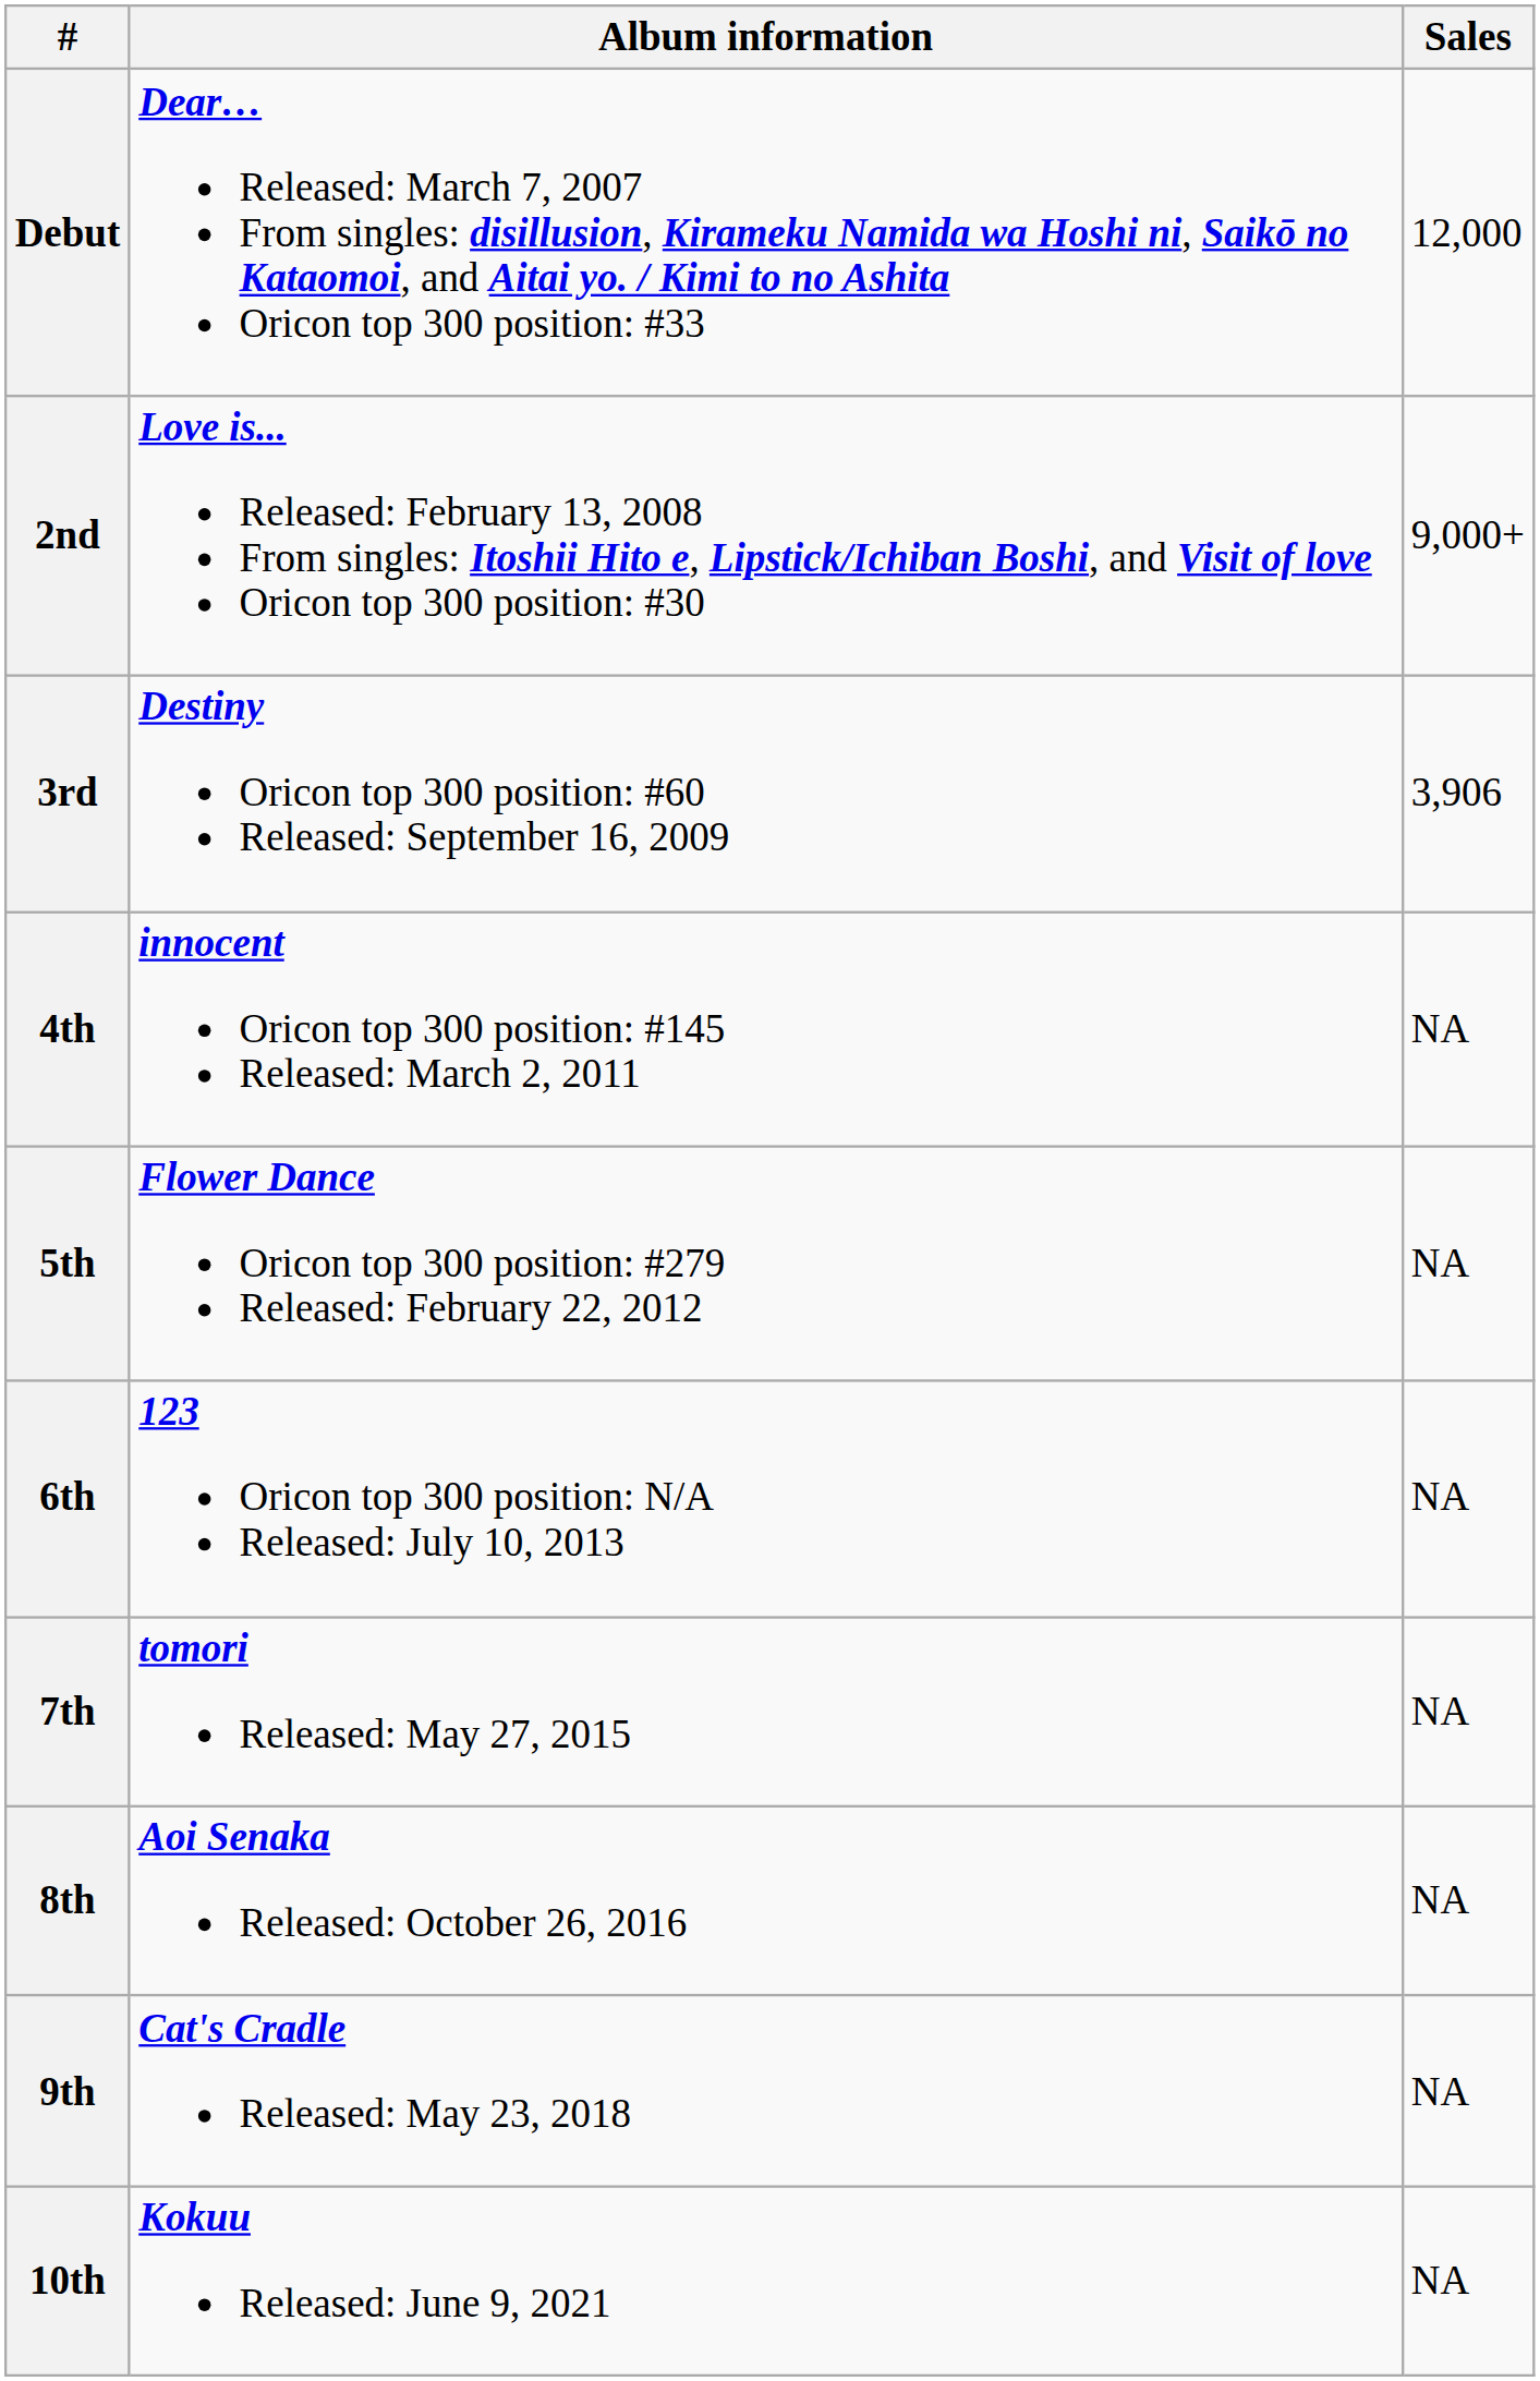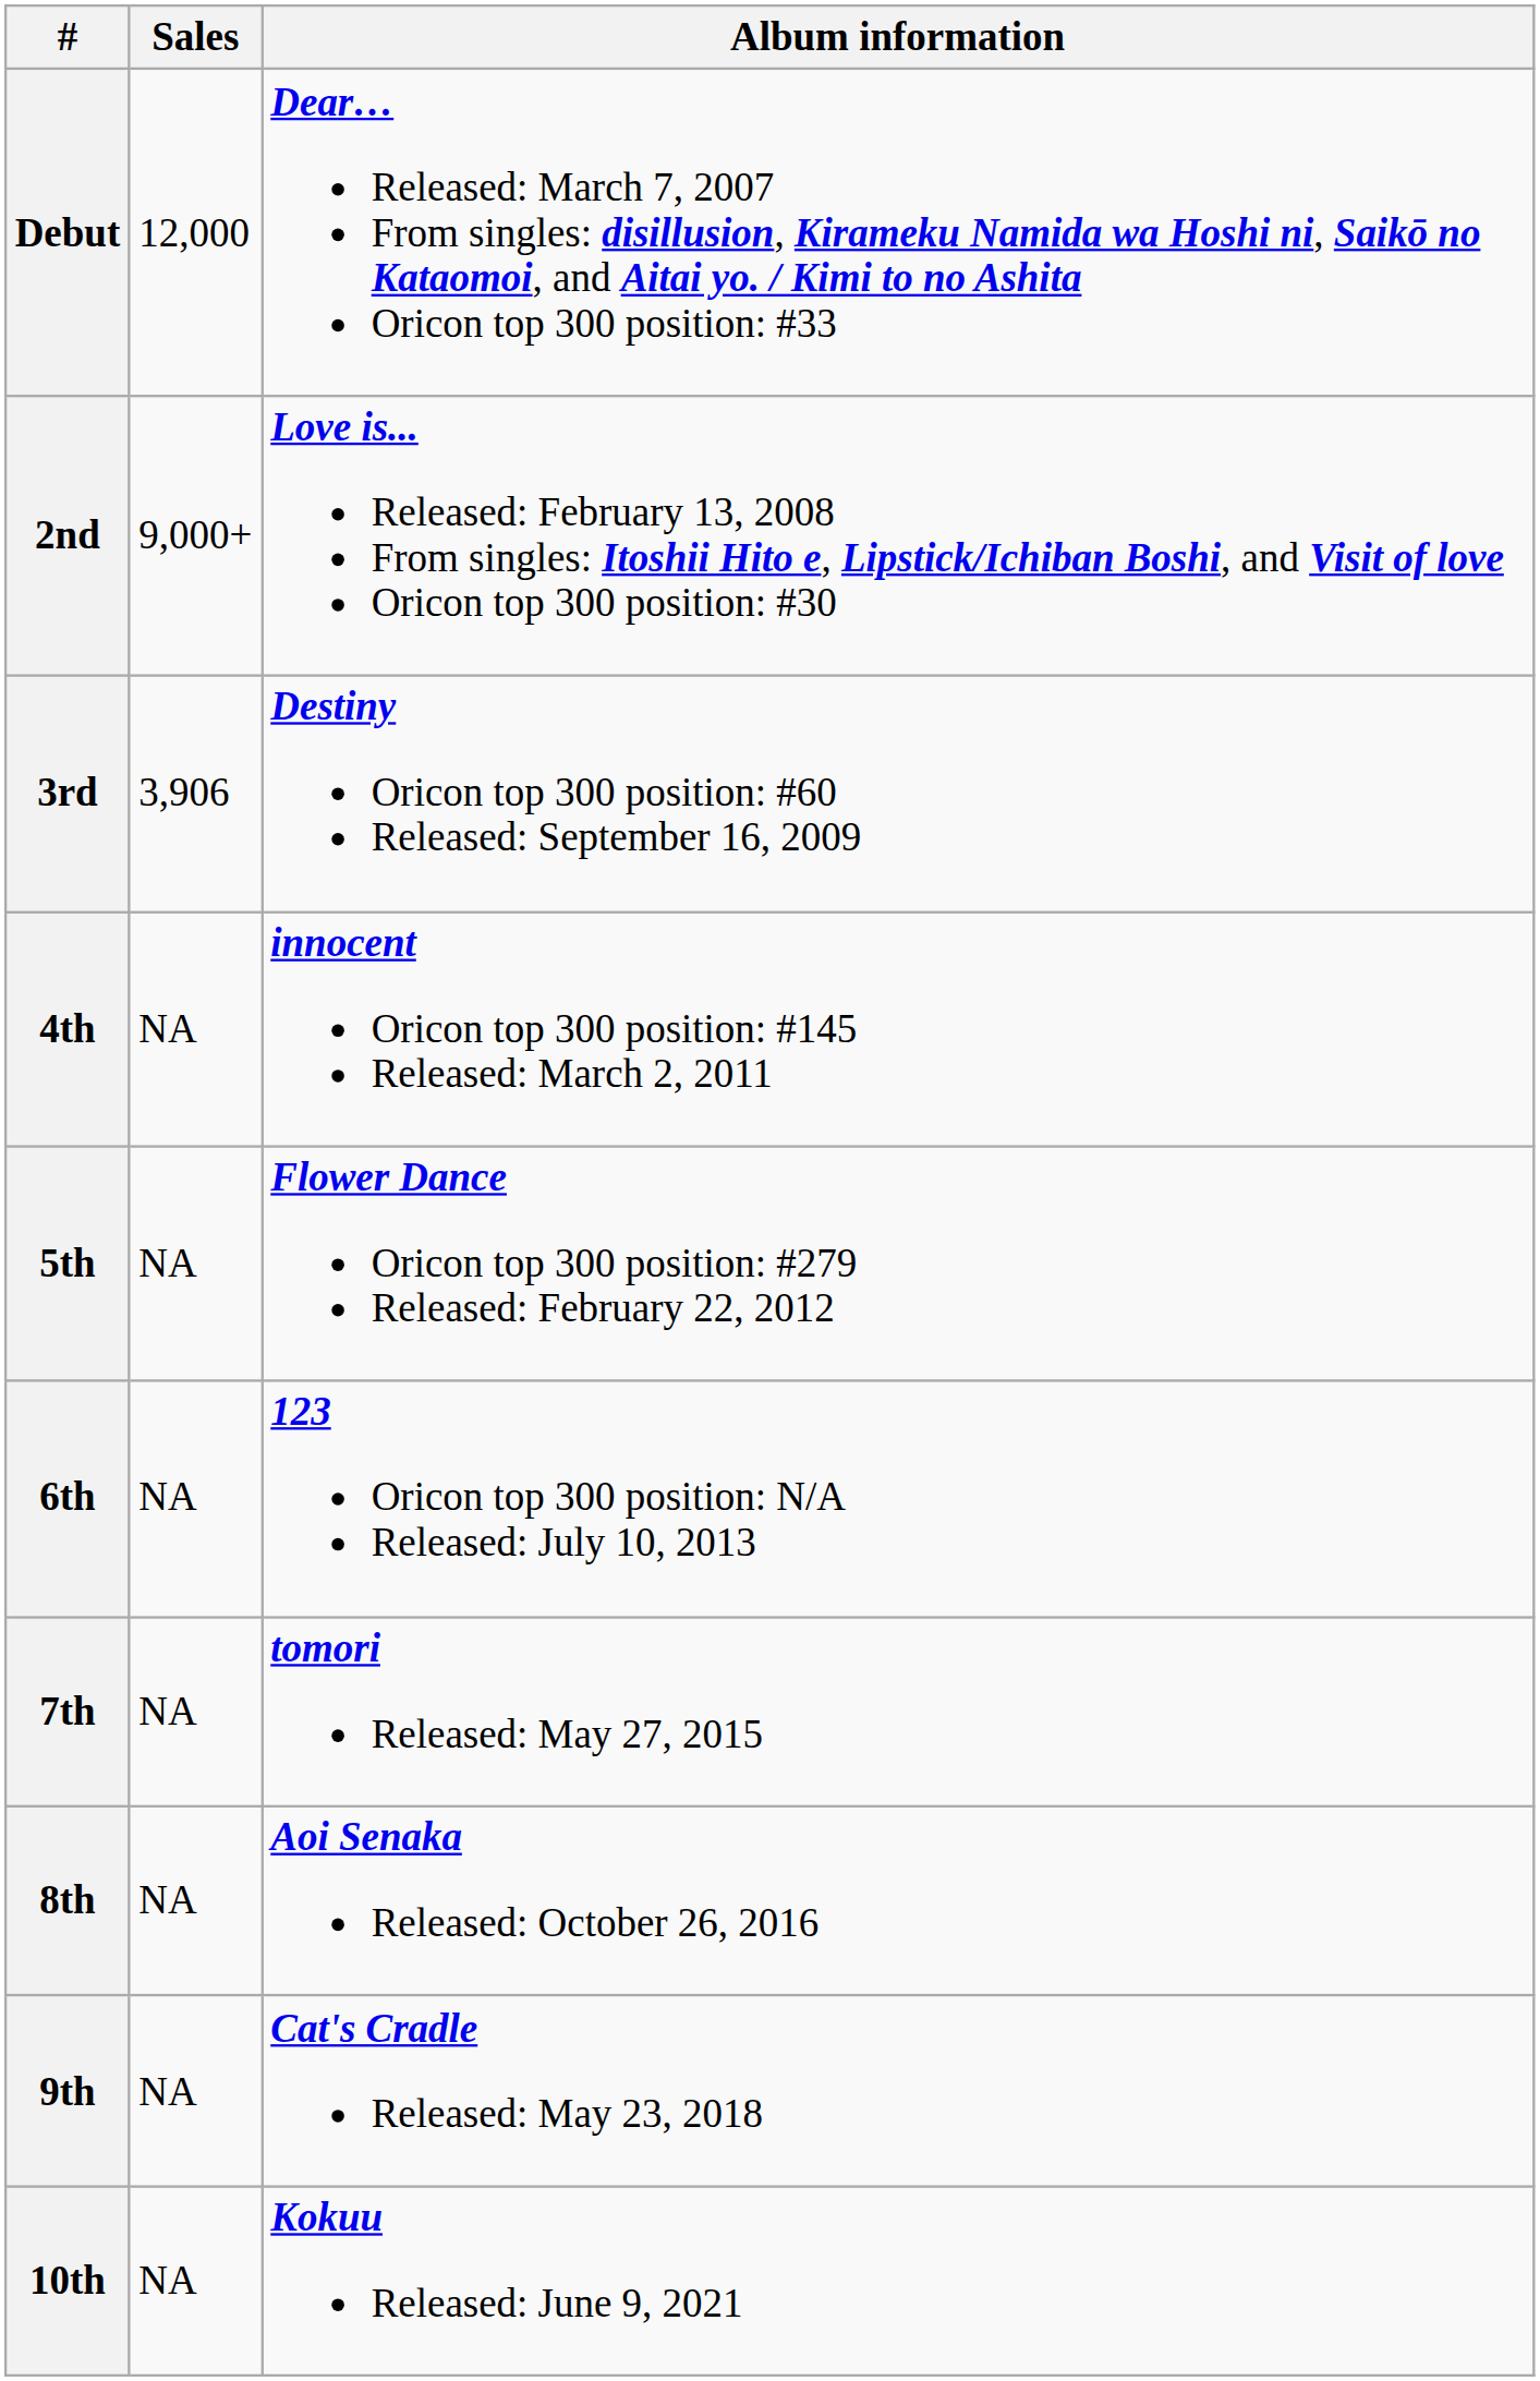 <table class="wikitable">
 <tr>
 <th align="left">#</th>
+<th align="left">Sales</th>
 <th align="left">Album information</th>
-<th align="left">Sales</th>
 </tr>
 <tr>
 <th align="left">Debut</th>
+<td align="left">12,000</td>
 <td align="left"><strong><em><a href='#'>Dear…</a></em></strong><br><ul><li>Released: March 7, 2007</li><li>From singles: <strong><em><a href='#'>disillusion</a></em></strong>, <strong><em><a href='#'>Kirameku Namida wa Hoshi ni</a></em></strong>, <strong><em><a href='#'>Saikō no Kataomoi</a></em></strong>, and <strong><em><a href='#'>Aitai yo. / Kimi to no Ashita</a></em></strong></li><li>Oricon top 300 position: #33</li></ul></td>
-<td align="left">12,000</td>
 </tr>
 <tr>
 <th align="left">2nd</th>
+<td align="left">9,000+</td>
 <td align="left"><strong><em><a href='#'>Love is...</a></em></strong><br><ul><li>Released: February 13, 2008</li><li>From singles: <strong><em><a href='#'>Itoshii Hito e</a></em></strong>, <strong><em><a href='#'>Lipstick/Ichiban Boshi</a></em></strong>, and <strong><em><a href='#'>Visit of love</a></em></strong></li><li>Oricon top 300 position: #30</li></ul></td>
-<td align="left">9,000+</td>
 </tr>
 <tr>
 <th align="left">3rd</th>
+<td align="left">3,906</td>
 <td align="left"><strong><em><a href='#'>Destiny</a></em></strong><br><ul><li>Oricon top 300 position: #60</li><li>Released: September 16, 2009</li></ul></td>
-<td align="left">3,906</td>
 </tr>
 <tr>
 <th align="left">4th</th>
+<td align="left">NA</td>
 <td align="left"><strong><em><a href='#'>innocent</a></em></strong><br><ul><li>Oricon top 300 position: #145</li><li>Released: March 2, 2011</li></ul></td>
-<td align="left">NA</td>
 </tr>
 <tr>
 <th align="left">5th</th>
+<td align="left">NA</td>
 <td align="left"><strong><em><a href='#'>Flower Dance</a></em></strong><br><ul><li>Oricon top 300 position: #279</li><li>Released: February 22, 2012</li></ul></td>
-<td align="left">NA</td>
 </tr>
 <tr>
 <th align="left">6th</th>
+<td align="left">NA</td>
 <td align="left"><strong><em><a href='#'>123</a></em></strong><br><ul><li>Oricon top 300 position: N/A</li><li>Released: July 10, 2013</li></ul></td>
-<td align="left">NA</td>
 </tr>
 <tr>
 <th align="left">7th</th>
+<td align="left">NA</td>
 <td align="left"><strong><em><a href='#'>tomori</a></em></strong><br><ul><li>Released: May 27, 2015</li></ul></td>
-<td align="left">NA</td>
 </tr>
 <tr>
 <th align="left">8th</th>
+<td align="left">NA</td>
 <td align="left"><strong><em><a href='#'>Aoi Senaka</a></em></strong><br><ul><li>Released: October 26, 2016</li></ul></td>
-<td align="left">NA</td>
 </tr>
 <tr>
 <th align="left">9th</th>
+<td align="left">NA</td>
 <td align="left"><strong><em><a href='#'>Cat's Cradle</a></em></strong><br><ul><li>Released: May 23, 2018</li></ul></td>
-<td align="left">NA</td>
 </tr>
 <tr>
 <th align="left">10th</th>
+<td align="left">NA</td>
 <td align="left"><strong><em><a href='#'>Kokuu</a></em></strong><br><ul><li>Released: June 9, 2021</li></ul></td>
-<td align="left">NA</td>
 </tr>
 </table>
